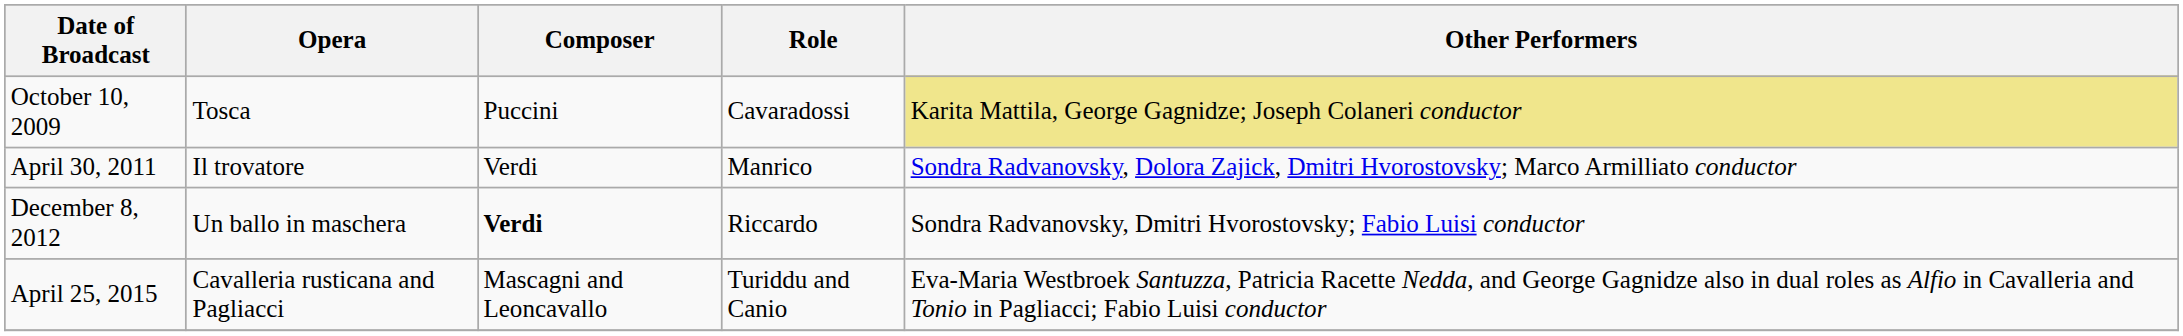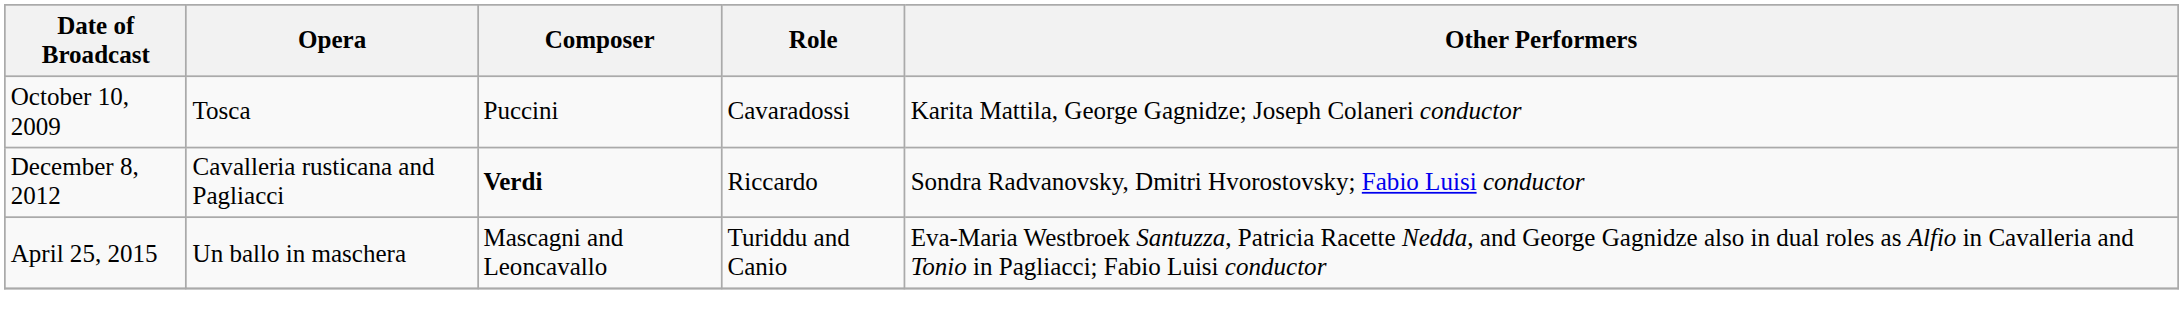 <table class="wikitable" style="font-size:90%;">
 <tr>
 <th>Date of Broadcast</th>
 <th>Opera</th>
 <th>Composer</th>
 <th>Role</th>
 <th>Other Performers</th>
 </tr>
 <tr>
 <td>October 10, 2009</td>
 <td>Tosca</td>
 <td>Puccini</td>
 <td>Cavaradossi</td>
-<td style="background: khaki;">Karita Mattila, George Gagnidze; Joseph Colaneri <em>conductor</em></td>
-</tr>
-<tr>
-<td>April 30, 2011</td>
-<td>Il trovatore</td>
-<td>Verdi</td>
-<td>Manrico</td>
-<td><a href='#'>Sondra Radvanovsky</a>, <a href='#'>Dolora Zajick</a>, <a href='#'>Dmitri Hvorostovsky</a>;  Marco Armilliato <em>conductor</em></td>
+<td>Karita Mattila, George Gagnidze; Joseph Colaneri <em>conductor</em></td>
 </tr>
 <tr>
 <td>December 8, 2012</td>
-<td>Un ballo in maschera</td>
+<td>Cavalleria rusticana and Pagliacci</td>
 <td><strong>Verdi</strong></td>
 <td>Riccardo</td>
 <td>Sondra Radvanovsky, Dmitri Hvorostovsky; <a href='#'>Fabio Luisi</a> <em>conductor</em></td>
 </tr>
 <tr>
 <td>April 25, 2015</td>
-<td>Cavalleria rusticana and Pagliacci</td>
+<td>Un ballo in maschera</td>
 <td>Mascagni and Leoncavallo</td>
 <td>Turiddu and Canio</td>
 <td>Eva-Maria Westbroek <em>Santuzza</em>, Patricia Racette <em>Nedda</em>, and George Gagnidze also in dual roles as <em>Alfio</em> in Cavalleria and <em>Tonio</em> in Pagliacci; Fabio Luisi <em>conductor</em></td>
 </tr>
 <tr>
 </tr>
 </table>
